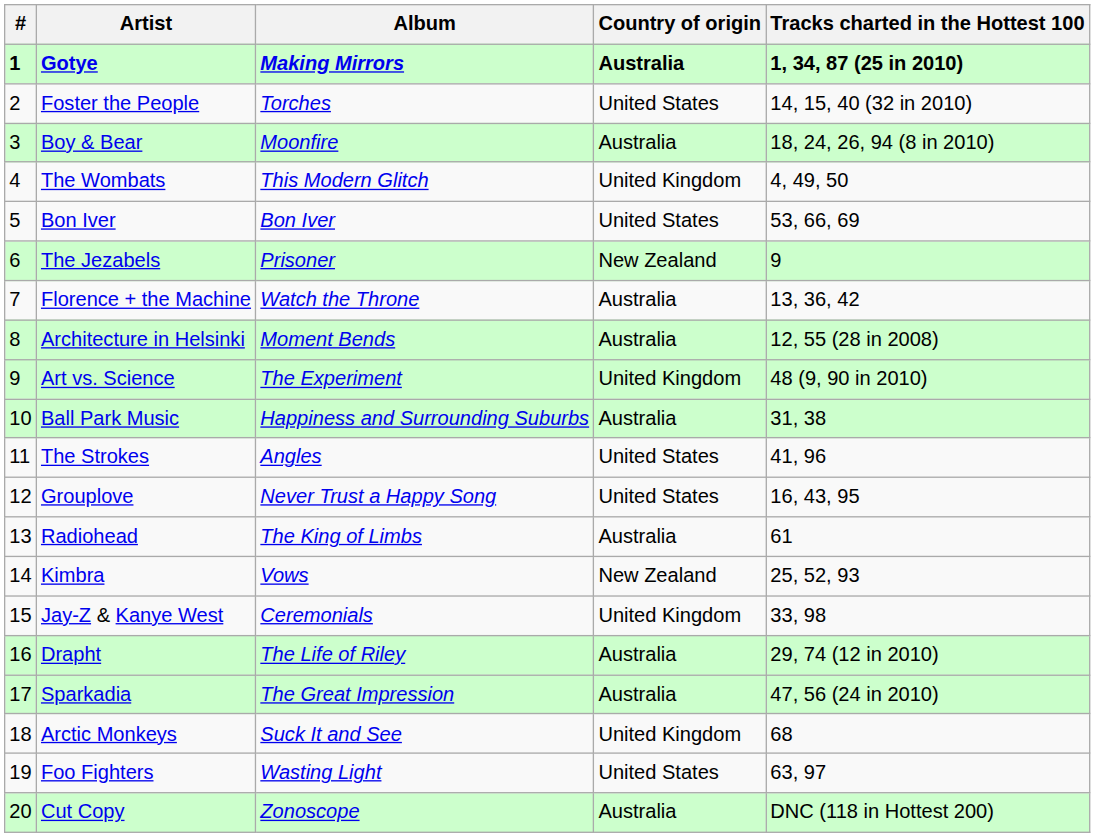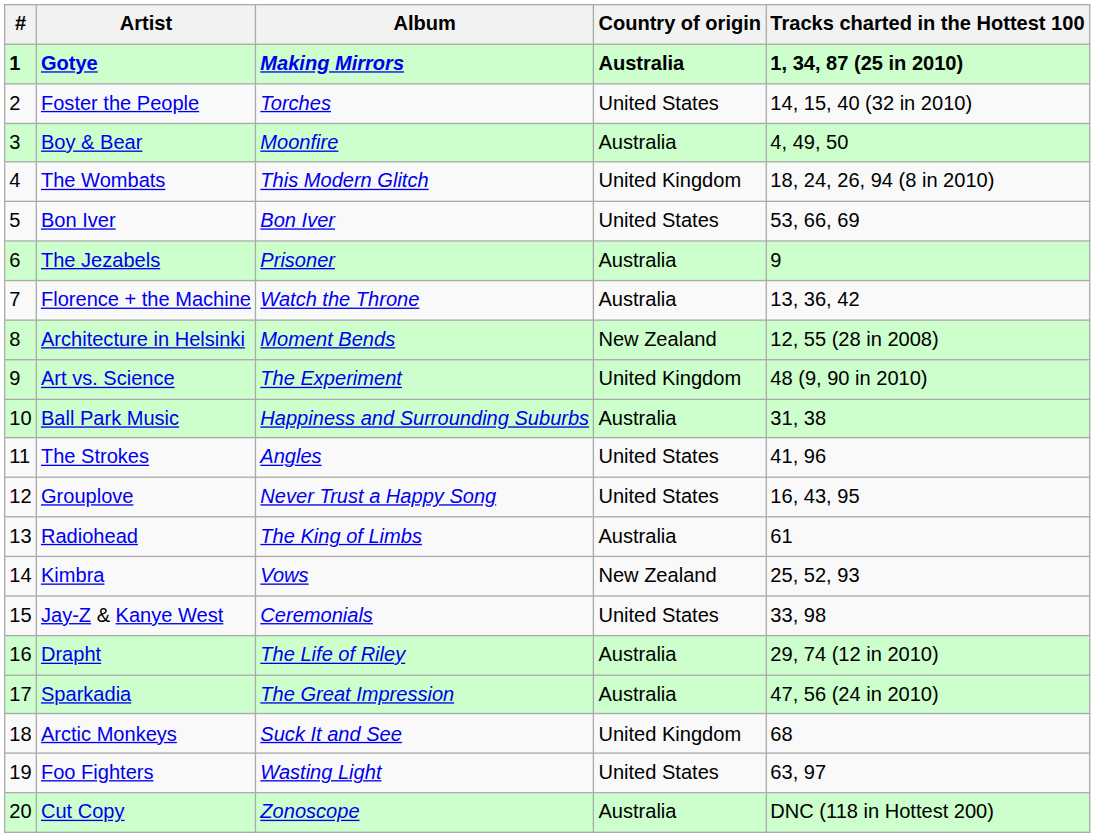 <table class="wikitable sortable" style="font-size:0.95em;line-height:1.5em;">
 <tr>
 <th>#</th>
 <th>Artist</th>
 <th>Album</th>
 <th>Country of origin</th>
 <th>Tracks charted in the Hottest 100</th>
 </tr>
 <tr style="background:#ccffcc">
 <td><strong>1</strong></td>
 <td><strong><a href='#'>Gotye</a></strong></td>
 <td><strong><em><a href='#'>Making Mirrors</a></em></strong></td>
 <td><strong>Australia</strong></td>
 <td><strong>1, 34, 87 (25 in 2010)</strong></td>
 </tr>
 <tr>
 <td>2</td>
 <td><a href='#'>Foster the People</a></td>
 <td><em><a href='#'>Torches</a></em></td>
 <td>United States</td>
 <td>14, 15, 40 (32 in 2010)</td>
 </tr>
 <tr style="background:#ccffcc">
 <td>3</td>
 <td><a href='#'>Boy & Bear</a></td>
 <td><em><a href='#'>Moonfire</a></em></td>
 <td>Australia</td>
-<td>18, 24, 26, 94 (8 in 2010)</td>
+<td>4, 49, 50</td>
 </tr>
 <tr>
 <td>4</td>
 <td><a href='#'>The Wombats</a></td>
 <td><em><a href='#'>This Modern Glitch</a></em></td>
 <td>United Kingdom</td>
-<td>4, 49, 50</td>
+<td>18, 24, 26, 94 (8 in 2010)</td>
 </tr>
 <tr>
 <td>5</td>
 <td><a href='#'>Bon Iver</a></td>
 <td><em><a href='#'>Bon Iver</a></em></td>
 <td>United States</td>
 <td>53, 66, 69</td>
 </tr>
 <tr style="background:#ccffcc">
 <td>6</td>
 <td><a href='#'>The Jezabels</a></td>
 <td><em><a href='#'>Prisoner</a></em></td>
-<td>New Zealand</td>
+<td>Australia</td>
 <td>9</td>
 </tr>
 <tr>
 <td>7</td>
 <td><a href='#'>Florence + the Machine</a></td>
 <td><em><a href='#'>Watch the Throne</a></em></td>
 <td>Australia</td>
 <td>13, 36, 42</td>
 </tr>
 <tr style="background:#ccffcc">
 <td>8</td>
 <td><a href='#'>Architecture in Helsinki</a></td>
 <td><em><a href='#'>Moment Bends</a></em></td>
-<td>Australia</td>
+<td>New Zealand</td>
 <td>12, 55 (28 in 2008)</td>
 </tr>
 <tr style="background:#ccffcc">
 <td>9</td>
 <td><a href='#'>Art vs. Science</a></td>
 <td><em><a href='#'>The Experiment</a></em></td>
 <td>United Kingdom</td>
 <td>48 (9, 90 in 2010)</td>
 </tr>
 <tr style="background:#ccffcc">
 <td>10</td>
 <td><a href='#'>Ball Park Music</a></td>
 <td><em><a href='#'>Happiness and Surrounding Suburbs</a></em></td>
 <td>Australia</td>
 <td>31, 38</td>
 </tr>
 <tr>
 <td>11</td>
 <td><a href='#'>The Strokes</a></td>
 <td><em><a href='#'>Angles</a></em></td>
 <td>United States</td>
 <td>41, 96</td>
 </tr>
 <tr>
 <td>12</td>
 <td><a href='#'>Grouplove</a></td>
 <td><em><a href='#'>Never Trust a Happy Song</a></em></td>
 <td>United States</td>
 <td>16, 43, 95</td>
 </tr>
 <tr>
 <td>13</td>
 <td><a href='#'>Radiohead</a></td>
 <td><em><a href='#'>The King of Limbs</a></em></td>
 <td>Australia</td>
 <td>61</td>
 </tr>
 <tr>
 <td>14</td>
 <td><a href='#'>Kimbra</a></td>
 <td><em><a href='#'>Vows</a></em></td>
 <td>New Zealand</td>
 <td>25, 52, 93</td>
 </tr>
 <tr>
 <td>15</td>
 <td><a href='#'>Jay-Z</a> & <a href='#'>Kanye West</a></td>
 <td><em><a href='#'>Ceremonials</a></em></td>
-<td>United Kingdom</td>
+<td>United States</td>
 <td>33, 98</td>
 </tr>
 <tr style="background:#ccffcc">
 <td>16</td>
 <td><a href='#'>Drapht</a></td>
 <td><em><a href='#'>The Life of Riley</a></em></td>
 <td>Australia</td>
 <td>29, 74 (12 in 2010)</td>
 </tr>
 <tr style="background:#ccffcc">
 <td>17</td>
 <td><a href='#'>Sparkadia</a></td>
 <td><em><a href='#'>The Great Impression</a></em></td>
 <td>Australia</td>
 <td>47, 56 (24 in 2010)</td>
 </tr>
 <tr>
 <td>18</td>
 <td><a href='#'>Arctic Monkeys</a></td>
 <td><em><a href='#'>Suck It and See</a></em></td>
 <td>United Kingdom</td>
 <td>68</td>
 </tr>
 <tr>
 <td>19</td>
 <td><a href='#'>Foo Fighters</a></td>
 <td><em><a href='#'>Wasting Light</a></em></td>
 <td>United States</td>
 <td>63, 97</td>
 </tr>
 <tr style="background:#ccffcc">
 <td>20</td>
 <td><a href='#'>Cut Copy</a></td>
 <td><em><a href='#'>Zonoscope</a></em></td>
 <td>Australia</td>
 <td>DNC (118 in Hottest 200)</td>
 </tr>
 </table>
